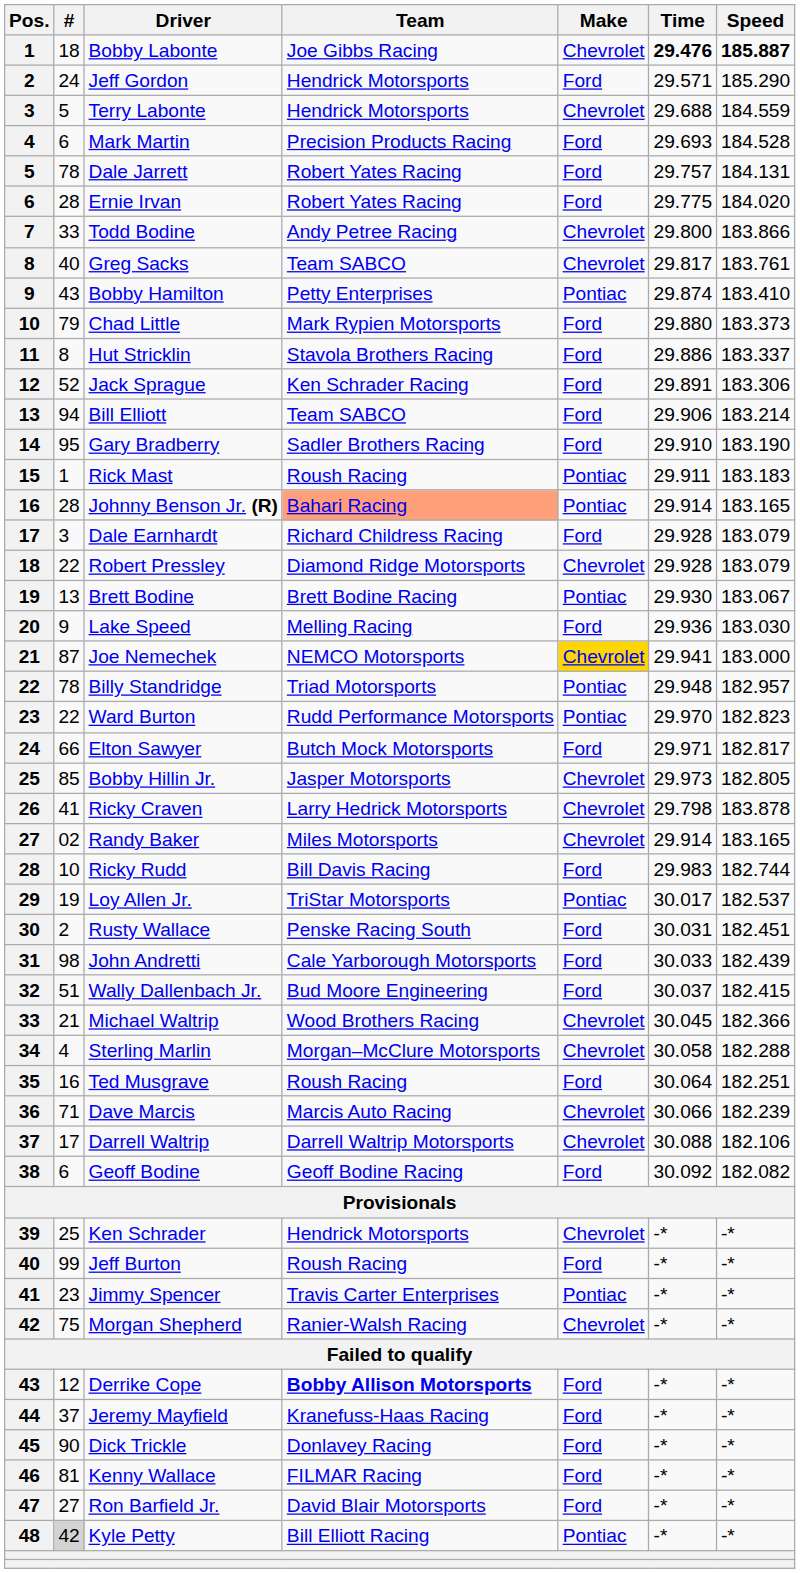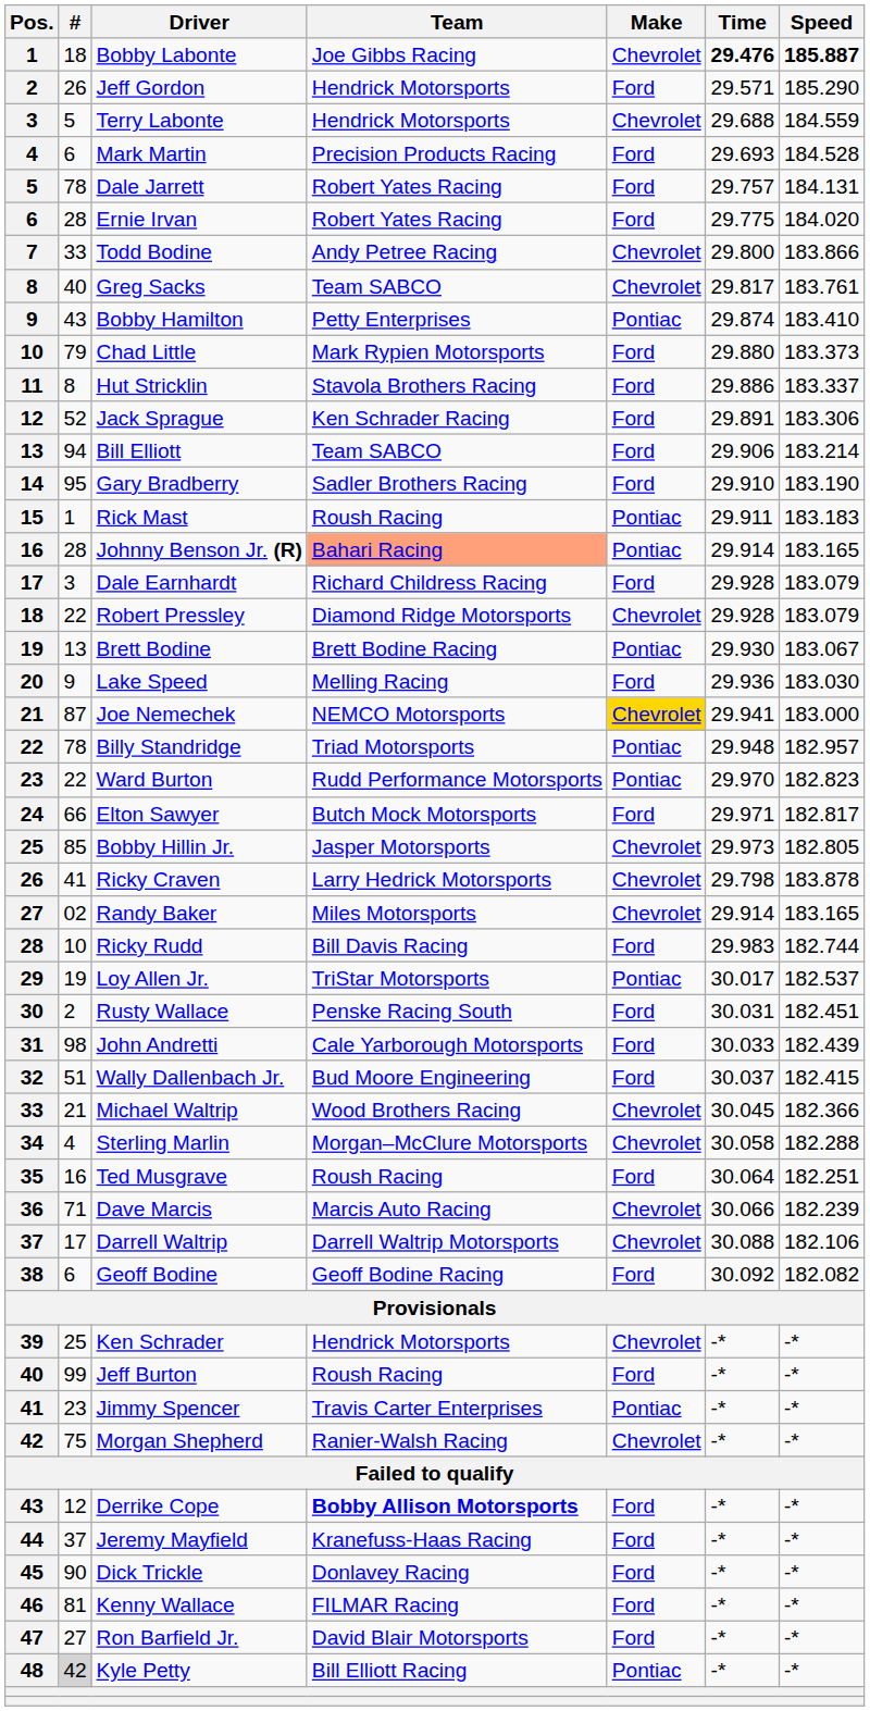 <table class="wikitable" style="font-size:95%">
 <tr>
 <th>Pos.</th>
 <th>#</th>
 <th>Driver</th>
 <th>Team</th>
 <th>Make</th>
 <th>Time</th>
 <th>Speed</th>
 </tr>
 <tr>
 <th>1</th>
 <td>18</td>
 <td><a href='#'>Bobby Labonte</a></td>
 <td><a href='#'>Joe Gibbs Racing</a></td>
 <td><a href='#'>Chevrolet</a></td>
 <td><strong>29.476</strong></td>
 <td><strong>185.887</strong></td>
 </tr>
 <tr>
 <th>2</th>
-<td>24</td>
+<td>26</td>
 <td><a href='#'>Jeff Gordon</a></td>
 <td><a href='#'>Hendrick Motorsports</a></td>
 <td><a href='#'>Ford</a></td>
 <td>29.571</td>
 <td>185.290</td>
 </tr>
 <tr>
 <th>3</th>
 <td>5</td>
 <td><a href='#'>Terry Labonte</a></td>
 <td><a href='#'>Hendrick Motorsports</a></td>
 <td><a href='#'>Chevrolet</a></td>
 <td>29.688</td>
 <td>184.559</td>
 </tr>
 <tr>
 <th>4</th>
 <td>6</td>
 <td><a href='#'>Mark Martin</a></td>
 <td><a href='#'>Precision Products Racing</a></td>
 <td><a href='#'>Ford</a></td>
 <td>29.693</td>
 <td>184.528</td>
 </tr>
 <tr>
 <th>5</th>
 <td>78</td>
 <td><a href='#'>Dale Jarrett</a></td>
 <td><a href='#'>Robert Yates Racing</a></td>
 <td><a href='#'>Ford</a></td>
 <td>29.757</td>
 <td>184.131</td>
 </tr>
 <tr>
 <th>6</th>
 <td>28</td>
 <td><a href='#'>Ernie Irvan</a></td>
 <td><a href='#'>Robert Yates Racing</a></td>
 <td><a href='#'>Ford</a></td>
 <td>29.775</td>
 <td>184.020</td>
 </tr>
 <tr>
 <th>7</th>
 <td>33</td>
 <td><a href='#'>Todd Bodine</a></td>
 <td><a href='#'>Andy Petree Racing</a></td>
 <td><a href='#'>Chevrolet</a></td>
 <td>29.800</td>
 <td>183.866</td>
 </tr>
 <tr>
 <th>8</th>
 <td>40</td>
 <td><a href='#'>Greg Sacks</a></td>
 <td><a href='#'>Team SABCO</a></td>
 <td><a href='#'>Chevrolet</a></td>
 <td>29.817</td>
 <td>183.761</td>
 </tr>
 <tr>
 <th>9</th>
 <td>43</td>
 <td><a href='#'>Bobby Hamilton</a></td>
 <td><a href='#'>Petty Enterprises</a></td>
 <td><a href='#'>Pontiac</a></td>
 <td>29.874</td>
 <td>183.410</td>
 </tr>
 <tr>
 <th>10</th>
 <td>79</td>
 <td><a href='#'>Chad Little</a></td>
 <td><a href='#'>Mark Rypien Motorsports</a></td>
 <td><a href='#'>Ford</a></td>
 <td>29.880</td>
 <td>183.373</td>
 </tr>
 <tr>
 <th>11</th>
 <td>8</td>
 <td><a href='#'>Hut Stricklin</a></td>
 <td><a href='#'>Stavola Brothers Racing</a></td>
 <td><a href='#'>Ford</a></td>
 <td>29.886</td>
 <td>183.337</td>
 </tr>
 <tr>
 <th>12</th>
 <td>52</td>
 <td><a href='#'>Jack Sprague</a></td>
 <td><a href='#'>Ken Schrader Racing</a></td>
 <td><a href='#'>Ford</a></td>
 <td>29.891</td>
 <td>183.306</td>
 </tr>
 <tr>
 <th>13</th>
 <td>94</td>
 <td><a href='#'>Bill Elliott</a></td>
 <td><a href='#'>Team SABCO</a></td>
 <td><a href='#'>Ford</a></td>
 <td>29.906</td>
 <td>183.214</td>
 </tr>
 <tr>
 <th>14</th>
 <td>95</td>
 <td><a href='#'>Gary Bradberry</a></td>
 <td><a href='#'>Sadler Brothers Racing</a></td>
 <td><a href='#'>Ford</a></td>
 <td>29.910</td>
 <td>183.190</td>
 </tr>
 <tr>
 <th>15</th>
 <td>1</td>
 <td><a href='#'>Rick Mast</a></td>
 <td><a href='#'>Roush Racing</a></td>
 <td><a href='#'>Pontiac</a></td>
 <td>29.911</td>
 <td>183.183</td>
 </tr>
 <tr>
 <th>16</th>
 <td>28</td>
 <td><a href='#'>Johnny Benson Jr.</a> <strong>(R)</strong></td>
 <td style="background: lightsalmon;"><a href='#'>Bahari Racing</a></td>
 <td><a href='#'>Pontiac</a></td>
 <td>29.914</td>
 <td>183.165</td>
 </tr>
 <tr>
 <th>17</th>
 <td>3</td>
 <td><a href='#'>Dale Earnhardt</a></td>
 <td><a href='#'>Richard Childress Racing</a></td>
 <td><a href='#'>Ford</a></td>
 <td>29.928</td>
 <td>183.079</td>
 </tr>
 <tr>
 <th>18</th>
 <td>22</td>
 <td><a href='#'>Robert Pressley</a></td>
 <td><a href='#'>Diamond Ridge Motorsports</a></td>
 <td><a href='#'>Chevrolet</a></td>
 <td>29.928</td>
 <td>183.079</td>
 </tr>
 <tr>
 <th>19</th>
 <td>13</td>
 <td><a href='#'>Brett Bodine</a></td>
 <td><a href='#'>Brett Bodine Racing</a></td>
 <td><a href='#'>Pontiac</a></td>
 <td>29.930</td>
 <td>183.067</td>
 </tr>
 <tr>
 <th>20</th>
 <td>9</td>
 <td><a href='#'>Lake Speed</a></td>
 <td><a href='#'>Melling Racing</a></td>
 <td><a href='#'>Ford</a></td>
 <td>29.936</td>
 <td>183.030</td>
 </tr>
 <tr>
 <th>21</th>
 <td>87</td>
 <td><a href='#'>Joe Nemechek</a></td>
 <td><a href='#'>NEMCO Motorsports</a></td>
 <td style="background: gold;"><a href='#'>Chevrolet</a></td>
 <td>29.941</td>
 <td>183.000</td>
 </tr>
 <tr>
 <th>22</th>
 <td>78</td>
 <td><a href='#'>Billy Standridge</a></td>
 <td><a href='#'>Triad Motorsports</a></td>
 <td><a href='#'>Pontiac</a></td>
 <td>29.948</td>
 <td>182.957</td>
 </tr>
 <tr>
 <th>23</th>
 <td>22</td>
 <td><a href='#'>Ward Burton</a></td>
 <td><a href='#'>Rudd Performance Motorsports</a></td>
 <td><a href='#'>Pontiac</a></td>
 <td>29.970</td>
 <td>182.823</td>
 </tr>
 <tr>
 <th>24</th>
 <td>66</td>
 <td><a href='#'>Elton Sawyer</a></td>
 <td><a href='#'>Butch Mock Motorsports</a></td>
 <td><a href='#'>Ford</a></td>
 <td>29.971</td>
 <td>182.817</td>
 </tr>
 <tr>
 <th>25</th>
 <td>85</td>
 <td><a href='#'>Bobby Hillin Jr.</a></td>
 <td><a href='#'>Jasper Motorsports</a></td>
 <td><a href='#'>Chevrolet</a></td>
 <td>29.973</td>
 <td>182.805</td>
 </tr>
 <tr>
 <th>26</th>
 <td>41</td>
 <td><a href='#'>Ricky Craven</a></td>
 <td><a href='#'>Larry Hedrick Motorsports</a></td>
 <td><a href='#'>Chevrolet</a></td>
 <td>29.798</td>
 <td>183.878</td>
 </tr>
 <tr>
 <th>27</th>
 <td>02</td>
 <td><a href='#'>Randy Baker</a></td>
 <td><a href='#'>Miles Motorsports</a></td>
 <td><a href='#'>Chevrolet</a></td>
 <td>29.914</td>
 <td>183.165</td>
 </tr>
 <tr>
 <th>28</th>
 <td>10</td>
 <td><a href='#'>Ricky Rudd</a></td>
 <td><a href='#'>Bill Davis Racing</a></td>
 <td><a href='#'>Ford</a></td>
 <td>29.983</td>
 <td>182.744</td>
 </tr>
 <tr>
 <th>29</th>
 <td>19</td>
 <td><a href='#'>Loy Allen Jr.</a></td>
 <td><a href='#'>TriStar Motorsports</a></td>
 <td><a href='#'>Pontiac</a></td>
 <td>30.017</td>
 <td>182.537</td>
 </tr>
 <tr>
 <th>30</th>
 <td>2</td>
 <td><a href='#'>Rusty Wallace</a></td>
 <td><a href='#'>Penske Racing South</a></td>
 <td><a href='#'>Ford</a></td>
 <td>30.031</td>
 <td>182.451</td>
 </tr>
 <tr>
 <th>31</th>
 <td>98</td>
 <td><a href='#'>John Andretti</a></td>
 <td><a href='#'>Cale Yarborough Motorsports</a></td>
 <td><a href='#'>Ford</a></td>
 <td>30.033</td>
 <td>182.439</td>
 </tr>
 <tr>
 <th>32</th>
 <td>51</td>
 <td><a href='#'>Wally Dallenbach Jr.</a></td>
 <td><a href='#'>Bud Moore Engineering</a></td>
 <td><a href='#'>Ford</a></td>
 <td>30.037</td>
 <td>182.415</td>
 </tr>
 <tr>
 <th>33</th>
 <td>21</td>
 <td><a href='#'>Michael Waltrip</a></td>
 <td><a href='#'>Wood Brothers Racing</a></td>
 <td><a href='#'>Chevrolet</a></td>
 <td>30.045</td>
 <td>182.366</td>
 </tr>
 <tr>
 <th>34</th>
 <td>4</td>
 <td><a href='#'>Sterling Marlin</a></td>
 <td><a href='#'>Morgan–McClure Motorsports</a></td>
 <td><a href='#'>Chevrolet</a></td>
 <td>30.058</td>
 <td>182.288</td>
 </tr>
 <tr>
 <th>35</th>
 <td>16</td>
 <td><a href='#'>Ted Musgrave</a></td>
 <td><a href='#'>Roush Racing</a></td>
 <td><a href='#'>Ford</a></td>
 <td>30.064</td>
 <td>182.251</td>
 </tr>
 <tr>
 <th>36</th>
 <td>71</td>
 <td><a href='#'>Dave Marcis</a></td>
 <td><a href='#'>Marcis Auto Racing</a></td>
 <td><a href='#'>Chevrolet</a></td>
 <td>30.066</td>
 <td>182.239</td>
 </tr>
 <tr>
 <th>37</th>
 <td>17</td>
 <td><a href='#'>Darrell Waltrip</a></td>
 <td><a href='#'>Darrell Waltrip Motorsports</a></td>
 <td><a href='#'>Chevrolet</a></td>
 <td>30.088</td>
 <td>182.106</td>
 </tr>
 <tr>
 <th>38</th>
 <td>6</td>
 <td><a href='#'>Geoff Bodine</a></td>
 <td><a href='#'>Geoff Bodine Racing</a></td>
 <td><a href='#'>Ford</a></td>
 <td>30.092</td>
 <td>182.082</td>
 </tr>
 <tr>
 <th colspan="7">Provisionals</th>
 </tr>
 <tr>
 <th>39</th>
 <td>25</td>
 <td><a href='#'>Ken Schrader</a></td>
 <td><a href='#'>Hendrick Motorsports</a></td>
 <td><a href='#'>Chevrolet</a></td>
 <td>-*</td>
 <td>-*</td>
 </tr>
 <tr>
 <th>40</th>
 <td>99</td>
 <td><a href='#'>Jeff Burton</a></td>
 <td><a href='#'>Roush Racing</a></td>
 <td><a href='#'>Ford</a></td>
 <td>-*</td>
 <td>-*</td>
 </tr>
 <tr>
 <th>41</th>
 <td>23</td>
 <td><a href='#'>Jimmy Spencer</a></td>
 <td><a href='#'>Travis Carter Enterprises</a></td>
 <td><a href='#'>Pontiac</a></td>
 <td>-*</td>
 <td>-*</td>
 </tr>
 <tr>
 <th>42</th>
 <td>75</td>
 <td><a href='#'>Morgan Shepherd</a></td>
 <td><a href='#'>Ranier-Walsh Racing</a></td>
 <td><a href='#'>Chevrolet</a></td>
 <td>-*</td>
 <td>-*</td>
 </tr>
 <tr>
 <th colspan="7">Failed to qualify</th>
 </tr>
 <tr>
 <th>43</th>
 <td>12</td>
 <td><a href='#'>Derrike Cope</a></td>
 <td><strong><a href='#'>Bobby Allison Motorsports</a></strong></td>
 <td><a href='#'>Ford</a></td>
 <td>-*</td>
 <td>-*</td>
 </tr>
 <tr>
 <th>44</th>
 <td>37</td>
 <td><a href='#'>Jeremy Mayfield</a></td>
 <td><a href='#'>Kranefuss-Haas Racing</a></td>
 <td><a href='#'>Ford</a></td>
 <td>-*</td>
 <td>-*</td>
 </tr>
 <tr>
 <th>45</th>
 <td>90</td>
 <td><a href='#'>Dick Trickle</a></td>
 <td><a href='#'>Donlavey Racing</a></td>
 <td><a href='#'>Ford</a></td>
 <td>-*</td>
 <td>-*</td>
 </tr>
 <tr>
 <th>46</th>
 <td>81</td>
 <td><a href='#'>Kenny Wallace</a></td>
 <td><a href='#'>FILMAR Racing</a></td>
 <td><a href='#'>Ford</a></td>
 <td>-*</td>
 <td>-*</td>
 </tr>
 <tr>
 <th>47</th>
 <td>27</td>
 <td><a href='#'>Ron Barfield Jr.</a></td>
 <td><a href='#'>David Blair Motorsports</a></td>
 <td><a href='#'>Ford</a></td>
 <td>-*</td>
 <td>-*</td>
 </tr>
 <tr>
 <th>48</th>
 <td style="background: lightgrey;">42</td>
 <td><a href='#'>Kyle Petty</a></td>
 <td><a href='#'>Bill Elliott Racing</a></td>
 <td><a href='#'>Pontiac</a></td>
 <td>-*</td>
 <td>-*</td>
 </tr>
 <tr>
 <th colspan="7"></th>
 </tr>
 <tr>
 <th colspan="7"></th>
 </tr>
 </table>
